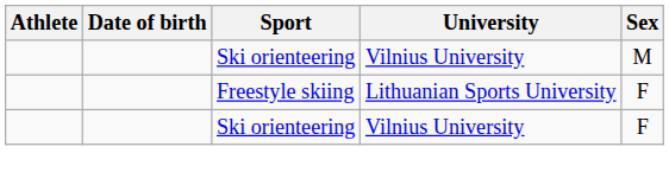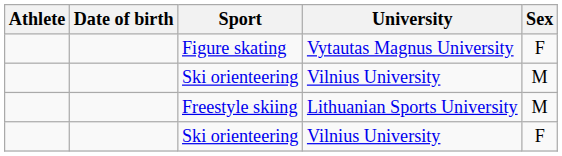 <table class="wikitable sortable" style="font-size:93%">
 <tr>
 <th>Athlete</th>
 <th>Date of birth</th>
 <th>Sport</th>
 <th>University</th>
 <th>Sex</th>
+</tr>
+<tr>
+<td></td>
+<td></td>
+<td><a href='#'>Figure skating</a></td>
+<td><a href='#'>Vytautas Magnus University</a></td>
+<td align=center>F</td>
 </tr>
 <tr>
 <td></td>
 <td></td>
 <td><a href='#'>Ski orienteering</a></td>
 <td><a href='#'>Vilnius University</a></td>
 <td align=center>M</td>
 </tr>
 <tr>
 <td></td>
 <td></td>
 <td><a href='#'>Freestyle skiing</a></td>
 <td><a href='#'>Lithuanian Sports University</a></td>
-<td align=center>F</td>
+<td align=center>M</td>
 </tr>
 <tr>
 <td></td>
 <td></td>
 <td><a href='#'>Ski orienteering</a></td>
 <td><a href='#'>Vilnius University</a></td>
 <td align=center>F</td>
 </tr>
 </table>
